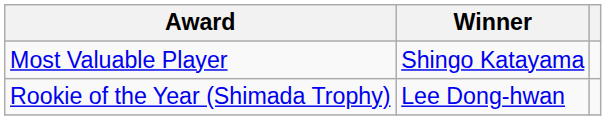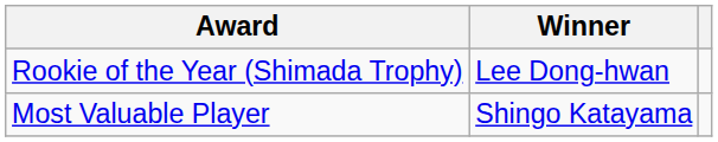 <table class="wikitable">
 <tr>
 <th>Award</th>
 <th>Winner</th>
 <th></th>
 </tr>
 <tr>
+<td><a href='#'>Rookie of the Year (Shimada Trophy)</a></td>
+<td> <a href='#'>Lee Dong-hwan</a></td>
+<td></td>
+</tr>
+<tr>
 <td><a href='#'>Most Valuable Player</a></td>
 <td> <a href='#'>Shingo Katayama</a></td>
 <td></td>
 </tr>
-<tr>
-<td><a href='#'>Rookie of the Year (Shimada Trophy)</a></td>
-<td> <a href='#'>Lee Dong-hwan</a></td>
-<td></td>
-</tr>
 </table>
